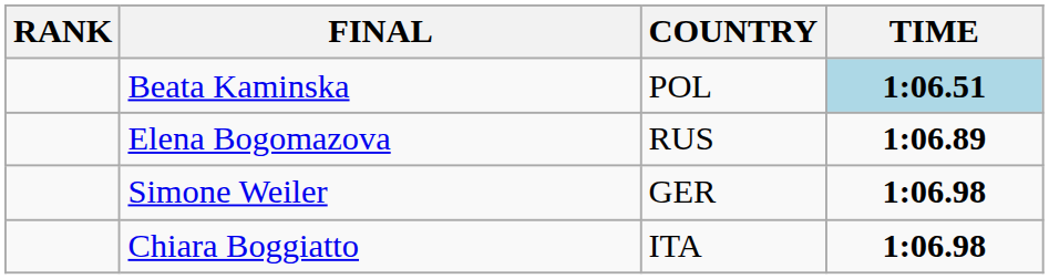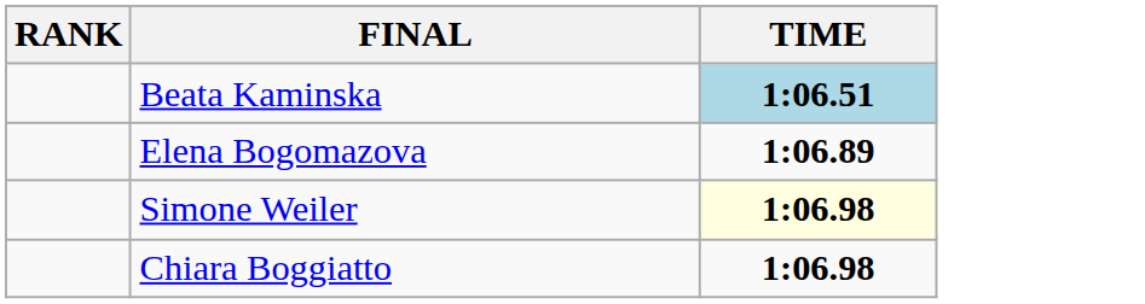 <table class="wikitable">
 <tr>
 <th>RANK</th>
 <th align="left" style="width: 15em">FINAL</th>
-<th>COUNTRY</th>
 <th style="width: 6em">TIME</th>
 </tr>
 <tr>
 <td align="center"></td>
 <td><a href='#'>Beata Kaminska</a></td>
-<td> POL</td>
 <td align="center" style="background: lightblue;"><strong>1:06.51</strong></td>
 </tr>
 <tr>
 <td align="center"></td>
 <td><a href='#'>Elena Bogomazova</a></td>
-<td> RUS</td>
 <td align="center"><strong>1:06.89</strong></td>
 </tr>
 <tr>
 <td align="center"></td>
 <td><a href='#'>Simone Weiler</a></td>
-<td> GER</td>
-<td align="center"><strong>1:06.98</strong></td>
+<td align="center" style="background: lightyellow;"><strong>1:06.98</strong></td>
 </tr>
 <tr>
 <td align="center"></td>
 <td><a href='#'>Chiara Boggiatto</a></td>
-<td> ITA</td>
 <td align="center"><strong>1:06.98</strong></td>
 </tr>
 </table>
